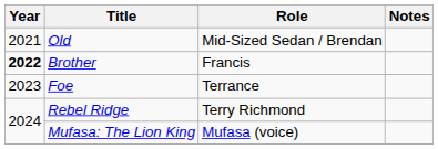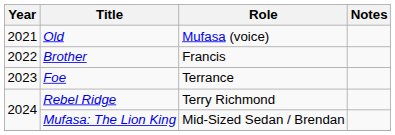 <table class="wikitable sortable">
 <tr>
 <th>Year</th>
 <th>Title</th>
 <th>Role</th>
 <th class="unsortable">Notes</th>
 </tr>
 <tr>
 <td>2021</td>
 <td><em><a href='#'>Old</a></em></td>
-<td>Mid-Sized Sedan / Brendan</td>
+<td><a href='#'>Mufasa</a> (voice)</td>
 <td></td>
 </tr>
 <tr>
-<td><strong>2022</strong></td>
+<td>2022</td>
 <td><em><a href='#'>Brother</a></em></td>
 <td>Francis</td>
 <td></td>
 </tr>
 <tr>
 <td>2023</td>
 <td><em><a href='#'>Foe</a></em></td>
 <td>Terrance</td>
 <td></td>
 </tr>
 <tr>
 <td rowspan="2">2024</td>
 <td><em><a href='#'>Rebel Ridge</a></em></td>
 <td>Terry Richmond</td>
 <td></td>
 </tr>
 <tr>
 <td><em><a href='#'>Mufasa: The Lion King</a></em></td>
-<td><a href='#'>Mufasa</a> (voice)</td>
+<td>Mid-Sized Sedan / Brendan</td>
 <td></td>
 </tr>
 <tr>
 </tr>
 </table>
